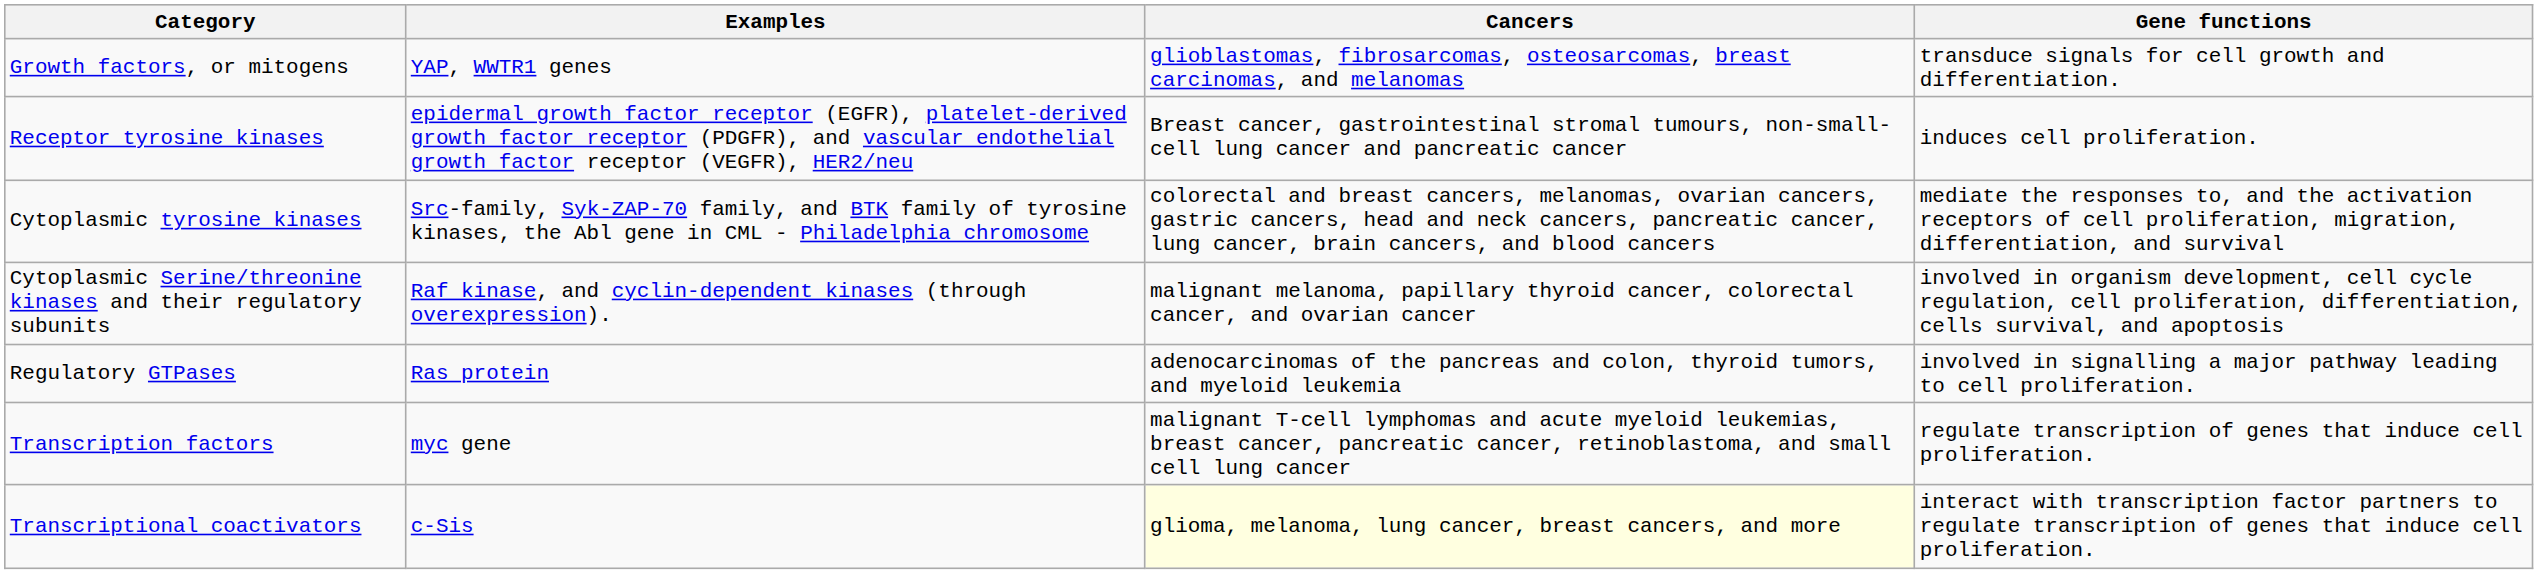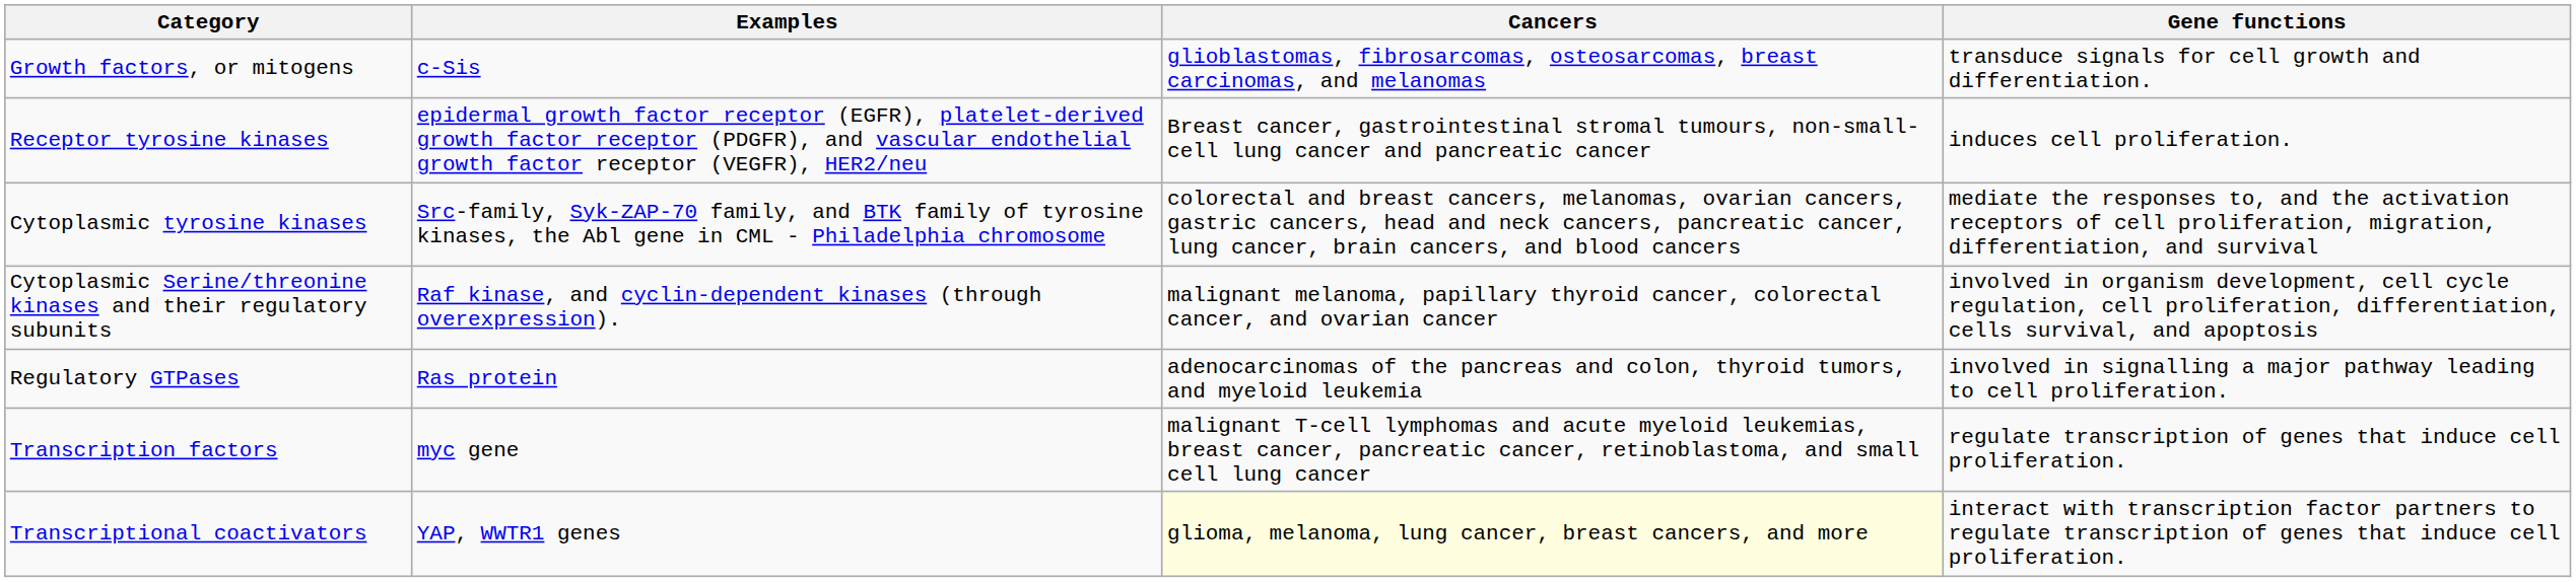 <table class="wikitable">
 <tr>
 <th>Category</th>
 <th>Examples</th>
 <th>Cancers</th>
 <th>Gene functions</th>
 </tr>
 <tr>
 <td><a href='#'>Growth factors</a>, or mitogens</td>
-<td><a href='#'>YAP</a>, <a href='#'>WWTR1</a> genes</td>
+<td><a href='#'>c-Sis</a></td>
 <td><a href='#'>glioblastomas</a>, <a href='#'>fibrosarcomas</a>, <a href='#'>osteosarcomas</a>, <a href='#'>breast carcinomas</a>, and <a href='#'>melanomas</a></td>
 <td>transduce signals for cell growth and differentiation.</td>
 </tr>
 <tr>
 <td><a href='#'>Receptor tyrosine kinases</a></td>
 <td><a href='#'>epidermal growth factor receptor</a> (EGFR), <a href='#'>platelet-derived growth factor receptor</a> (PDGFR), and <a href='#'>vascular endothelial growth factor</a> receptor (VEGFR), <a href='#'>HER2/neu</a></td>
 <td>Breast cancer, gastrointestinal stromal tumours, non-small-cell lung cancer and pancreatic cancer</td>
 <td>induces cell proliferation.</td>
 </tr>
 <tr>
 <td>Cytoplasmic <a href='#'>tyrosine kinases</a></td>
 <td><a href='#'>Src</a>-family, <a href='#'>Syk-ZAP-70</a> family, and <a href='#'>BTK</a> family of tyrosine kinases, the Abl gene in CML - <a href='#'>Philadelphia chromosome</a></td>
 <td>colorectal and breast cancers, melanomas, ovarian cancers, gastric cancers, head and neck cancers, pancreatic cancer, lung cancer, brain cancers, and blood cancers</td>
 <td>mediate the responses to, and the activation receptors of cell proliferation, migration, differentiation, and survival</td>
 </tr>
 <tr>
 <td>Cytoplasmic <a href='#'>Serine/threonine kinases</a> and their regulatory subunits</td>
 <td><a href='#'>Raf kinase</a>, and <a href='#'>cyclin-dependent kinases</a> (through <a href='#'>overexpression</a>).</td>
 <td>malignant melanoma, papillary thyroid cancer, colorectal cancer, and ovarian cancer</td>
 <td>involved in organism development, cell cycle regulation, cell proliferation, differentiation, cells survival, and apoptosis</td>
 </tr>
 <tr>
 <td>Regulatory <a href='#'>GTPases</a></td>
 <td><a href='#'>Ras protein</a></td>
 <td>adenocarcinomas of the pancreas and colon, thyroid tumors, and myeloid leukemia</td>
 <td>involved in signalling a major pathway leading to cell proliferation.</td>
 </tr>
 <tr>
 <td><a href='#'>Transcription factors</a></td>
 <td><a href='#'>myc</a> gene</td>
 <td>malignant T-cell lymphomas and acute myeloid leukemias, breast cancer, pancreatic cancer, retinoblastoma, and small cell lung cancer</td>
 <td>regulate transcription of genes that induce cell proliferation.</td>
 </tr>
 <tr>
 <td><a href='#'>Transcriptional coactivators</a></td>
-<td><a href='#'>c-Sis</a></td>
+<td><a href='#'>YAP</a>, <a href='#'>WWTR1</a> genes</td>
 <td style="background: lightyellow;">glioma, melanoma, lung cancer, breast cancers, and more</td>
 <td>interact with transcription factor partners to regulate transcription of genes that induce cell proliferation.</td>
 </tr>
 </table>
